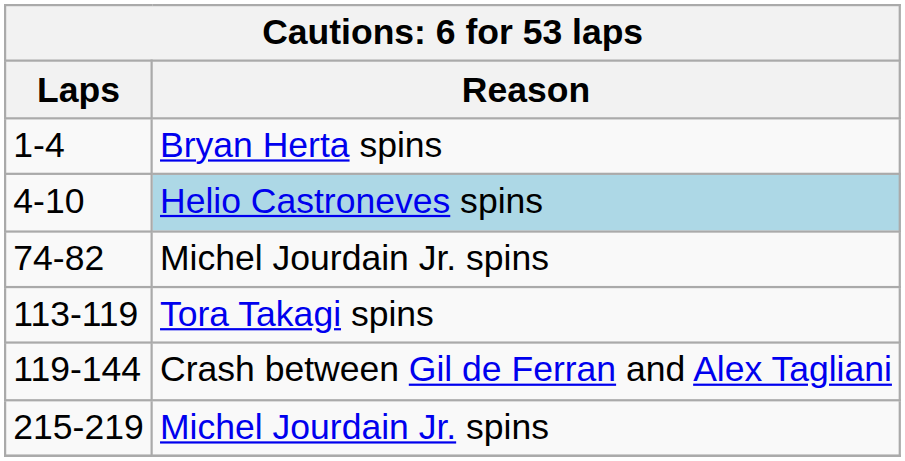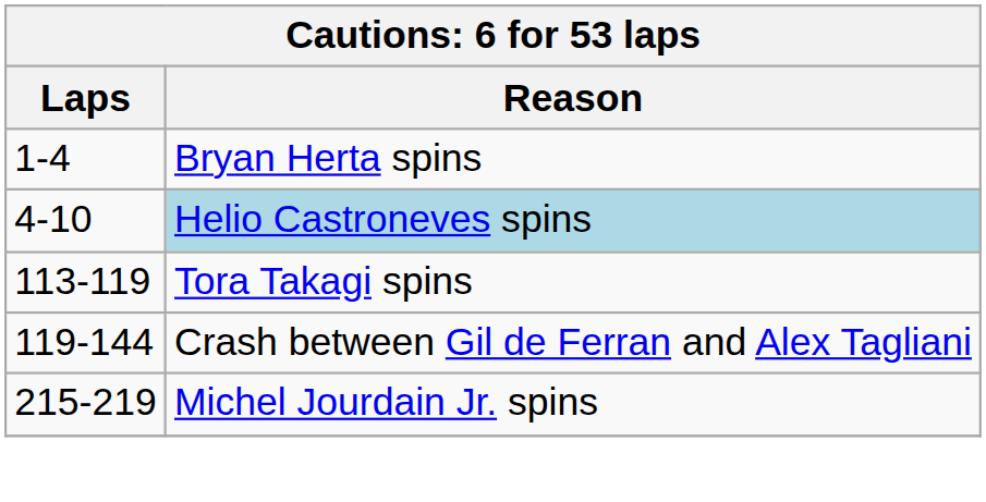 <table class="wikitable">
 <tr>
 <th colspan=2>Cautions: 6 for 53 laps</th>
 </tr>
 <tr>
 <th>Laps</th>
 <th>Reason</th>
 </tr>
 <tr>
 <td>1-4</td>
 <td><a href='#'>Bryan Herta</a> spins</td>
 </tr>
 <tr>
 <td>4-10</td>
 <td style="background: lightblue;"><a href='#'>Helio Castroneves</a> spins</td>
 </tr>
 <tr>
-<td>74-82</td>
-<td>Michel Jourdain Jr. spins</td>
-</tr>
-<tr>
 <td>113-119</td>
 <td><a href='#'>Tora Takagi</a> spins</td>
 </tr>
 <tr>
 <td>119-144</td>
 <td>Crash between <a href='#'>Gil de Ferran</a> and <a href='#'>Alex Tagliani</a></td>
 </tr>
 <tr>
 <td>215-219</td>
 <td><a href='#'>Michel Jourdain Jr.</a> spins</td>
 </tr>
 <tr>
 </tr>
 </table>
